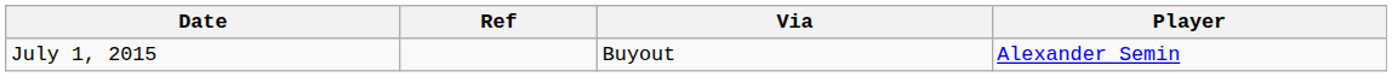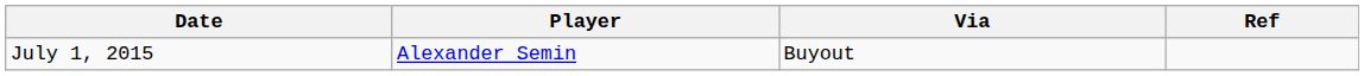 <table class="wikitable" style="width:100%;">
 <tr style="text-align:center; background:#ddd;">
 <th style="width:20%;">Date</th>
+<th style="width:20%;">Player</th>
+<th style="width:20%;">Via</th>
 <th style="width:10%;">Ref</th>
-<th style="width:20%;">Via</th>
-<th style="width:20%;">Player</th>
 </tr>
 <tr>
 <td>July 1, 2015</td>
+<td><a href='#'>Alexander Semin</a></td>
+<td>Buyout</td>
 <td></td>
-<td>Buyout</td>
-<td><a href='#'>Alexander Semin</a></td>
 </tr>
 </table>
